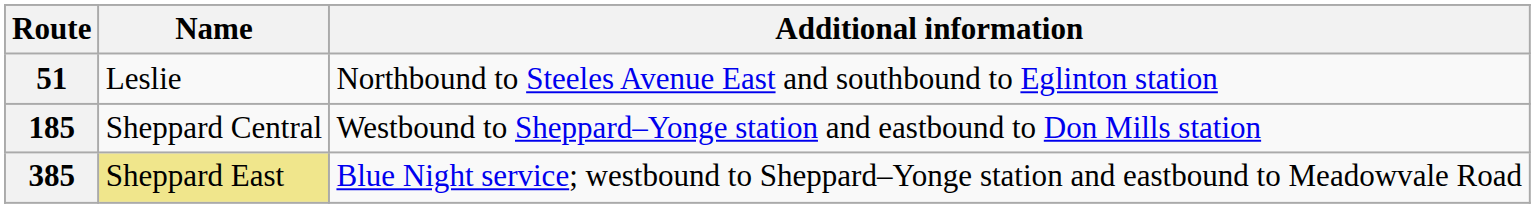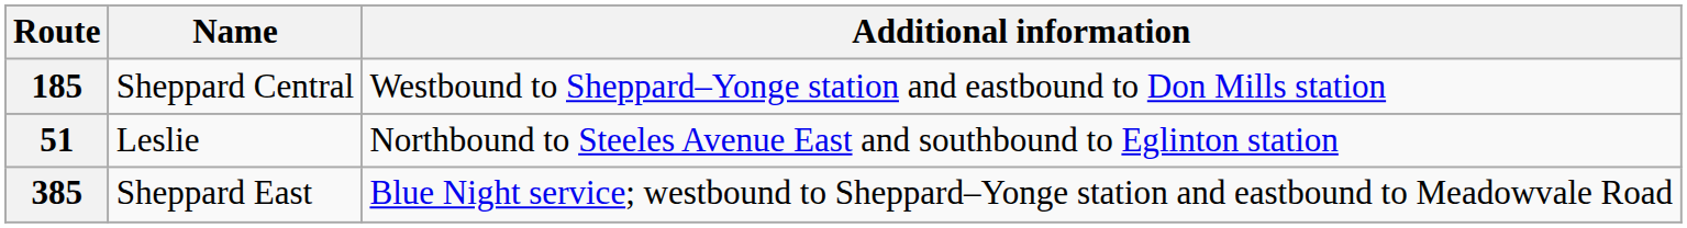 <table class="wikitable">
 <tr>
 <th>Route</th>
 <th>Name</th>
 <th>Additional information</th>
 </tr>
 <tr>
+<th>185</th>
+<td>Sheppard Central</td>
+<td>Westbound to <a href='#'>Sheppard–Yonge station</a> and eastbound to <a href='#'>Don Mills station</a></td>
+</tr>
+<tr>
 <th>51</th>
 <td>Leslie</td>
 <td>Northbound to <a href='#'>Steeles Avenue East</a> and southbound to <a href='#'>Eglinton station</a></td>
 </tr>
 <tr>
-<th>185</th>
-<td>Sheppard Central</td>
-<td>Westbound to <a href='#'>Sheppard–Yonge station</a> and eastbound to <a href='#'>Don Mills station</a></td>
-</tr>
-<tr>
 <th>385</th>
-<td style="background: khaki;">Sheppard East</td>
+<td>Sheppard East</td>
 <td><a href='#'>Blue Night service</a>; westbound to Sheppard–Yonge station and eastbound to Meadowvale Road</td>
 </tr>
 </table>
